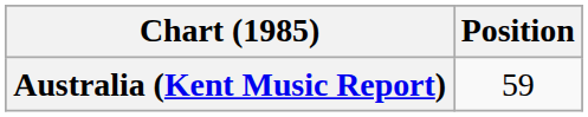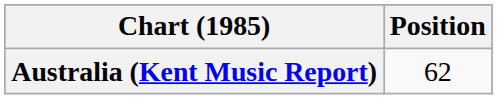 <table class="wikitable sortable plainrowheaders" style="text-align:center">
 <tr>
 <th>Chart (1985)</th>
 <th>Position</th>
 </tr>
 <tr>
 <th scope="row">Australia (<a href='#'>Kent Music Report</a>)</th>
-<td>59</td>
+<td>62</td>
 </tr>
 </table>
